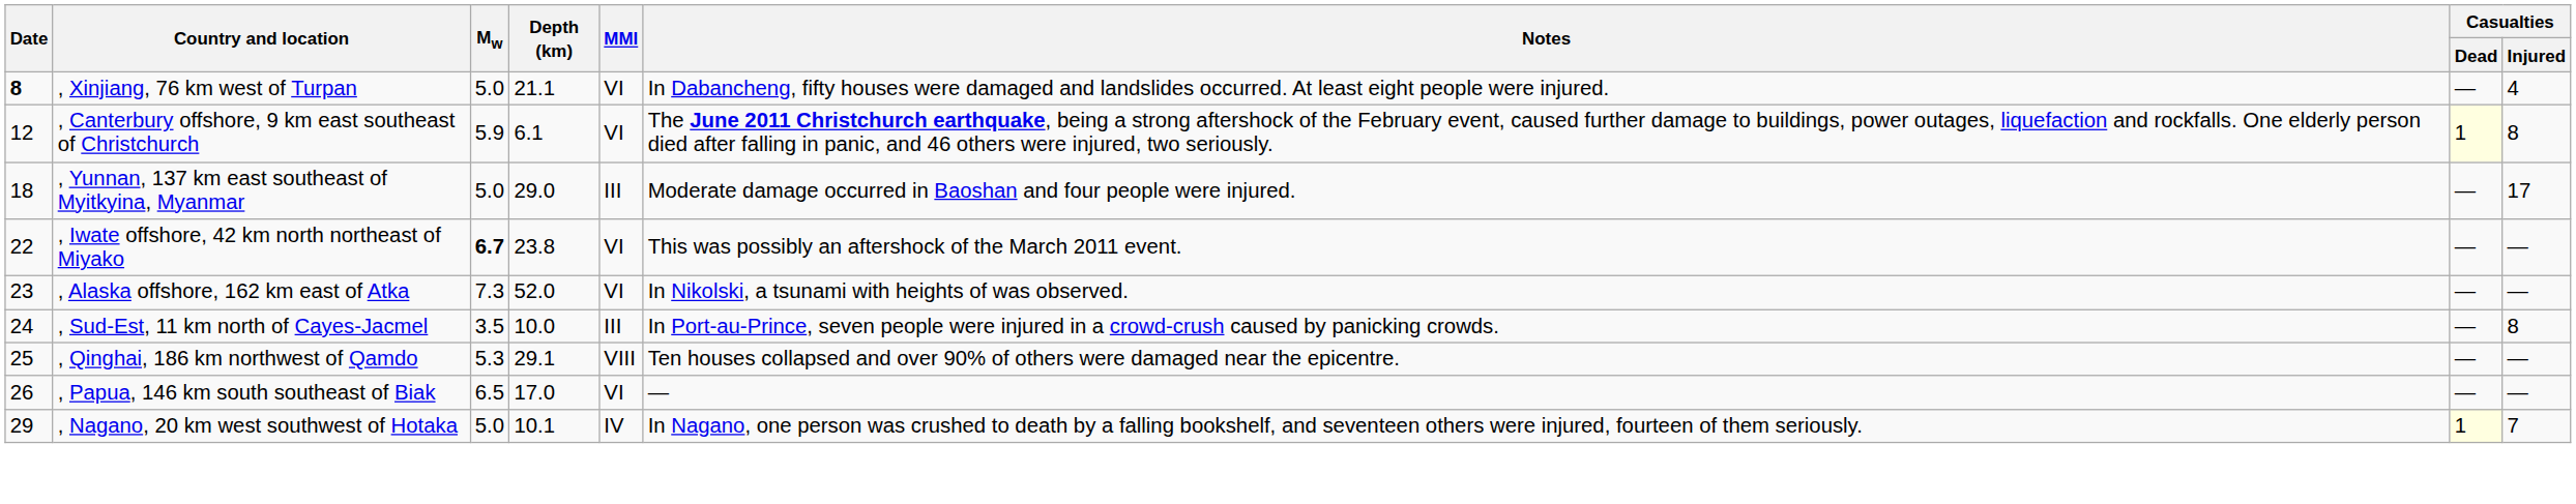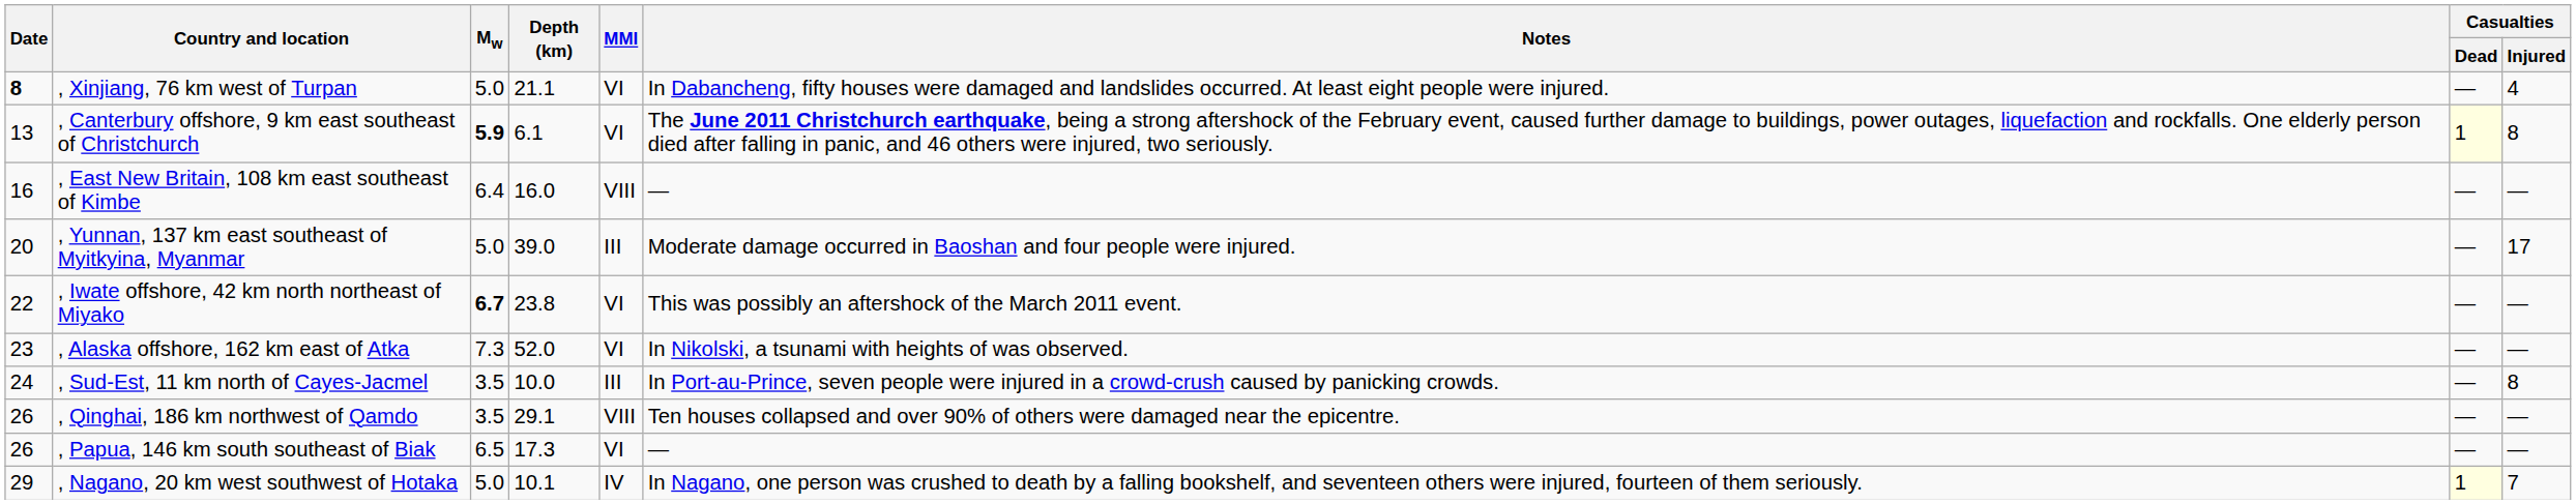 <table class="wikitable sortable" style="border:1px black; margin-left:1em;">
 <tr>
 <th rowspan="2"><small>Date</small></th>
 <th rowspan="2" style="width: 310px"><small>Country and location</small></th>
 <th rowspan="2"><small>M<sub>w</sub></small></th>
 <th rowspan="2"><small>Depth (km)</small></th>
 <th rowspan="2"><small><a href='#'>MMI</a></small></th>
 <th rowspan="2" class="unsortable"><small>Notes</small></th>
 <th colspan="2"><small>Casualties</small></th>
 </tr>
 <tr>
 <th><small>Dead</small></th>
 <th><small>Injured</small></th>
 </tr>
 <tr>
 <td><strong>8</strong></td>
 <td>, <a href='#'>Xinjiang</a>, 76 km west of <a href='#'>Turpan</a></td>
 <td>5.0</td>
 <td>21.1</td>
 <td>VI</td>
 <td>In <a href='#'>Dabancheng</a>, fifty houses were damaged and landslides occurred. At least eight people were injured.</td>
 <td>—</td>
 <td>4</td>
 </tr>
 <tr>
-<td>12</td>
+<td>13</td>
 <td>, <a href='#'>Canterbury</a> offshore, 9 km east southeast of <a href='#'>Christchurch</a></td>
-<td>5.9</td>
+<td><strong>5.9</strong></td>
 <td>6.1</td>
 <td>VI</td>
 <td>The <strong><a href='#'>June 2011 Christchurch earthquake</a></strong>, being a strong aftershock of the February event, caused further damage to buildings, power outages, <a href='#'>liquefaction</a> and rockfalls. One elderly person died after falling in panic, and 46 others were injured, two seriously.</td>
 <td style="background: lightyellow;">1</td>
 <td>8</td>
 </tr>
 <tr>
-<td>18</td>
+<td>16</td>
+<td>, <a href='#'>East New Britain</a>, 108 km east southeast of <a href='#'>Kimbe</a></td>
+<td>6.4</td>
+<td>16.0</td>
+<td>VIII</td>
+<td>—</td>
+<td>—</td>
+<td>—</td>
+</tr>
+<tr>
+<td>20</td>
 <td>, <a href='#'>Yunnan</a>, 137 km east southeast of <a href='#'>Myitkyina</a>, <a href='#'>Myanmar</a></td>
 <td>5.0</td>
-<td>29.0</td>
+<td>39.0</td>
 <td>III</td>
 <td>Moderate damage occurred in <a href='#'>Baoshan</a> and four people were injured.</td>
 <td>—</td>
 <td>17</td>
 </tr>
 <tr>
 <td>22</td>
 <td>, <a href='#'>Iwate</a> offshore, 42 km north northeast of <a href='#'>Miyako</a></td>
 <td><strong>6.7</strong></td>
 <td>23.8</td>
 <td>VI</td>
 <td>This was possibly an aftershock of the March 2011 event.</td>
 <td>—</td>
 <td>—</td>
 </tr>
 <tr>
 <td>23</td>
 <td>, <a href='#'>Alaska</a> offshore, 162 km east of <a href='#'>Atka</a></td>
 <td>7.3</td>
 <td>52.0</td>
 <td>VI</td>
 <td>In <a href='#'>Nikolski</a>, a tsunami with heights of  was observed.</td>
 <td>—</td>
 <td>—</td>
 </tr>
 <tr>
 <td>24</td>
 <td>, <a href='#'>Sud-Est</a>, 11 km north of <a href='#'>Cayes-Jacmel</a></td>
 <td>3.5</td>
 <td>10.0</td>
 <td>III</td>
 <td>In <a href='#'>Port-au-Prince</a>, seven people were injured in a <a href='#'>crowd-crush</a> caused by panicking crowds.</td>
 <td>—</td>
 <td>8</td>
 </tr>
 <tr>
-<td>25</td>
+<td>26</td>
 <td>, <a href='#'>Qinghai</a>, 186 km northwest of <a href='#'>Qamdo</a></td>
-<td>5.3</td>
+<td>3.5</td>
 <td>29.1</td>
 <td>VIII</td>
 <td>Ten houses collapsed and over 90% of others were damaged near the epicentre.</td>
 <td>—</td>
 <td>—</td>
 </tr>
 <tr>
 <td>26</td>
 <td>, <a href='#'>Papua</a>, 146 km south southeast of <a href='#'>Biak</a></td>
 <td>6.5</td>
-<td>17.0</td>
+<td>17.3</td>
 <td>VI</td>
 <td>—</td>
 <td>—</td>
 <td>—</td>
 </tr>
 <tr>
 <td>29</td>
 <td>, <a href='#'>Nagano</a>, 20 km west southwest of <a href='#'>Hotaka</a></td>
 <td>5.0</td>
 <td>10.1</td>
 <td>IV</td>
 <td>In <a href='#'>Nagano</a>, one person was crushed to death by a falling bookshelf, and seventeen others were injured, fourteen of them seriously.</td>
 <td style="background: lightyellow;">1</td>
 <td>7</td>
 </tr>
 <tr>
 </tr>
 </table>
